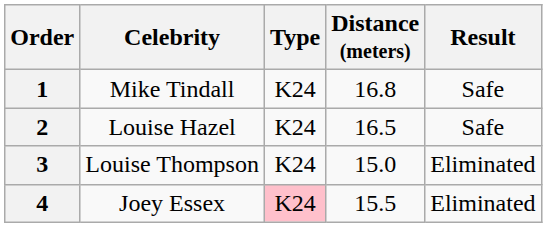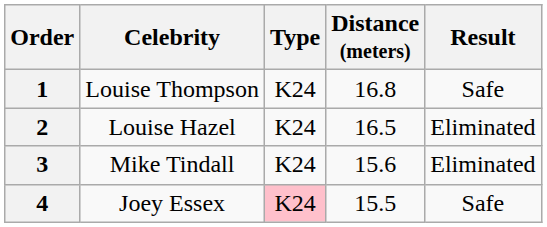 <table class="wikitable plainrowheaders" style="text-align:center;">
 <tr>
 <th>Order</th>
 <th>Celebrity</th>
 <th>Type</th>
 <th>Distance<br><small>(meters)</small></th>
 <th>Result</th>
 </tr>
 <tr>
 <th>1</th>
-<td>Mike Tindall</td>
+<td>Louise Thompson</td>
 <td>K24</td>
 <td>16.8</td>
 <td>Safe</td>
 </tr>
 <tr>
 <th>2</th>
 <td>Louise Hazel</td>
 <td>K24</td>
 <td>16.5</td>
-<td>Safe</td>
+<td>Eliminated</td>
 </tr>
 <tr>
 <th>3</th>
-<td>Louise Thompson</td>
+<td>Mike Tindall</td>
 <td>K24</td>
-<td>15.0</td>
+<td>15.6</td>
 <td>Eliminated</td>
 </tr>
 <tr>
 <th>4</th>
 <td>Joey Essex</td>
 <td style="background: pink;">K24</td>
 <td>15.5</td>
-<td>Eliminated</td>
+<td>Safe</td>
 </tr>
 </table>
